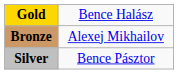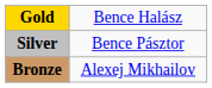 <table class="wikitable" style="text-align:center; " width="200px">
 <tr>
 <td bgcolor="gold"><strong>Gold</strong></td>
 <td><a href='#'>Bence Halász</a><br>  <small><em></em></small></td>
 </tr>
 <tr>
+<td bgcolor="silver"><strong>Silver</strong></td>
+<td><a href='#'>Bence Pásztor</a><br>  <small><em></em></small></td>
+</tr>
+<tr>
 <td bgcolor="CC9966"><strong>Bronze</strong></td>
 <td><a href='#'>Alexej Mikhailov</a><br>  <small><em></em></small></td>
 </tr>
-<tr>
-<td bgcolor="silver"><strong>Silver</strong></td>
-<td><a href='#'>Bence Pásztor</a><br>  <small><em></em></small></td>
-</tr>
 </table>
